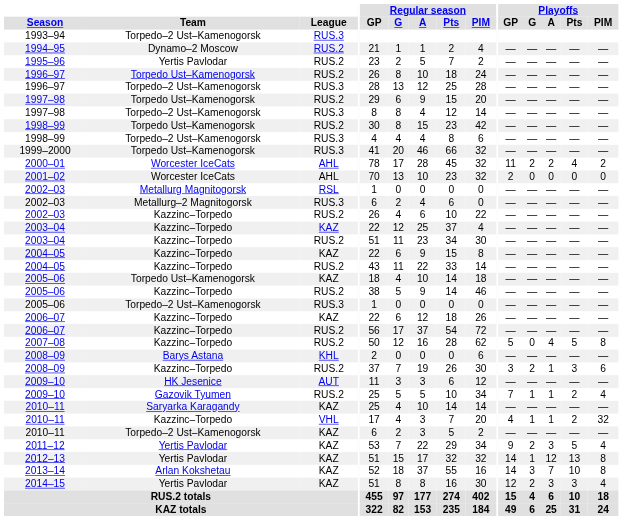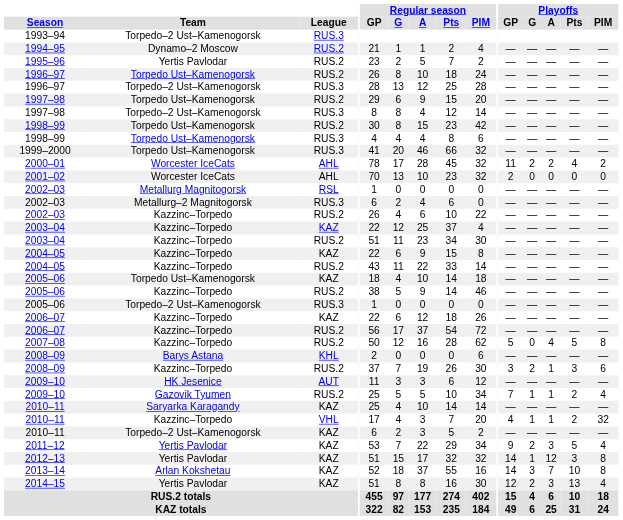 <table border="0" cellpadding="1" cellspacing="0" style="text-align:center; width:60em">
 <tr bgcolor="#e0e0e0">
 <th colspan="3" bgcolor="#ffffff"></th>
 <th rowspan="99" bgcolor="#ffffff"></th>
 <th colspan="5"><a href='#'>Regular season</a></th>
 <th rowspan="99" bgcolor="#ffffff"></th>
 <th colspan="5"><a href='#'>Playoffs</a></th>
 </tr>
 <tr bgcolor="#e0e0e0">
 <th><a href='#'>Season</a></th>
 <th>Team</th>
 <th>League</th>
 <th>GP</th>
 <th><a href='#'>G</a></th>
 <th><a href='#'>A</a></th>
 <th><a href='#'>Pts</a></th>
 <th><a href='#'>PIM</a></th>
 <th>GP</th>
 <th>G</th>
 <th>A</th>
 <th>Pts</th>
 <th>PIM</th>
 </tr>
 <tr>
 <td>1993–94</td>
 <td>Torpedo–2 Ust–Kamenogorsk</td>
 <td><a href='#'>RUS.3</a></td>
 <td></td>
 <td></td>
 <td></td>
 <td></td>
 <td></td>
 <td></td>
 <td></td>
 <td></td>
 <td></td>
 <td></td>
 </tr>
 <tr bgcolor="#f0f0f0">
 <td><a href='#'>1994–95</a></td>
 <td>Dynamo–2 Moscow</td>
 <td><a href='#'>RUS.2</a></td>
 <td>21</td>
 <td>1</td>
 <td>1</td>
 <td>2</td>
 <td>4</td>
 <td>—</td>
 <td>—</td>
 <td>—</td>
 <td>—</td>
 <td>—</td>
 </tr>
 <tr>
 <td><a href='#'>1995–96</a></td>
 <td>Yertis Pavlodar</td>
 <td>RUS.2</td>
 <td>23</td>
 <td>2</td>
 <td>5</td>
 <td>7</td>
 <td>2</td>
 <td>—</td>
 <td>—</td>
 <td>—</td>
 <td>—</td>
 <td>—</td>
 </tr>
 <tr bgcolor="#f0f0f0">
 <td><a href='#'>1996–97</a></td>
 <td><a href='#'>Torpedo Ust–Kamenogorsk</a></td>
 <td>RUS.2</td>
 <td>26</td>
 <td>8</td>
 <td>10</td>
 <td>18</td>
 <td>24</td>
 <td>—</td>
 <td>—</td>
 <td>—</td>
 <td>—</td>
 <td>—</td>
 </tr>
 <tr>
 <td>1996–97</td>
 <td>Torpedo–2 Ust–Kamenogorsk</td>
 <td>RUS.3</td>
 <td>28</td>
 <td>13</td>
 <td>12</td>
 <td>25</td>
 <td>28</td>
 <td>—</td>
 <td>—</td>
 <td>—</td>
 <td>—</td>
 <td>—</td>
 </tr>
 <tr bgcolor="#f0f0f0">
 <td><a href='#'>1997–98</a></td>
 <td>Torpedo Ust–Kamenogorsk</td>
 <td>RUS.2</td>
 <td>29</td>
 <td>6</td>
 <td>9</td>
 <td>15</td>
 <td>20</td>
 <td>—</td>
 <td>—</td>
 <td>—</td>
 <td>—</td>
 <td>—</td>
 </tr>
 <tr>
 <td>1997–98</td>
 <td>Torpedo–2 Ust–Kamenogorsk</td>
 <td>RUS.3</td>
 <td>8</td>
 <td>8</td>
 <td>4</td>
 <td>12</td>
 <td>14</td>
 <td>—</td>
 <td>—</td>
 <td>—</td>
 <td>—</td>
 <td>—</td>
 </tr>
 <tr bgcolor="#f0f0f0">
 <td><a href='#'>1998–99</a></td>
 <td>Torpedo Ust–Kamenogorsk</td>
 <td>RUS.2</td>
 <td>30</td>
 <td>8</td>
 <td>15</td>
 <td>23</td>
 <td>42</td>
 <td>—</td>
 <td>—</td>
 <td>—</td>
 <td>—</td>
 <td>—</td>
 </tr>
 <tr>
 <td>1998–99</td>
-<td>Torpedo–2 Ust–Kamenogorsk</td>
+<td><a href='#'>Torpedo Ust–Kamenogorsk</a></td>
 <td>RUS.3</td>
 <td>4</td>
 <td>4</td>
 <td>4</td>
 <td>8</td>
 <td>6</td>
 <td>—</td>
 <td>—</td>
 <td>—</td>
 <td>—</td>
 <td>—</td>
 </tr>
 <tr bgcolor="#f0f0f0">
 <td>1999–2000</td>
 <td>Torpedo Ust–Kamenogorsk</td>
 <td>RUS.3</td>
 <td>41</td>
 <td>20</td>
 <td>46</td>
 <td>66</td>
 <td>32</td>
 <td>—</td>
 <td>—</td>
 <td>—</td>
 <td>—</td>
 <td>—</td>
 </tr>
 <tr>
 <td><a href='#'>2000–01</a></td>
 <td><a href='#'>Worcester IceCats</a></td>
 <td><a href='#'>AHL</a></td>
 <td>78</td>
 <td>17</td>
 <td>28</td>
 <td>45</td>
 <td>32</td>
 <td>11</td>
 <td>2</td>
 <td>2</td>
 <td>4</td>
 <td>2</td>
 </tr>
 <tr bgcolor="#f0f0f0">
 <td><a href='#'>2001–02</a></td>
 <td>Worcester IceCats</td>
 <td>AHL</td>
 <td>70</td>
 <td>13</td>
 <td>10</td>
 <td>23</td>
 <td>32</td>
 <td>2</td>
 <td>0</td>
 <td>0</td>
 <td>0</td>
 <td>0</td>
 </tr>
 <tr>
 <td><a href='#'>2002–03</a></td>
 <td><a href='#'>Metallurg Magnitogorsk</a></td>
 <td><a href='#'>RSL</a></td>
 <td>1</td>
 <td>0</td>
 <td>0</td>
 <td>0</td>
 <td>0</td>
 <td>—</td>
 <td>—</td>
 <td>—</td>
 <td>—</td>
 <td>—</td>
 </tr>
 <tr bgcolor="#f0f0f0">
 <td>2002–03</td>
 <td>Metallurg–2 Magnitogorsk</td>
 <td>RUS.3</td>
 <td>6</td>
 <td>2</td>
 <td>4</td>
 <td>6</td>
 <td>0</td>
 <td>—</td>
 <td>—</td>
 <td>—</td>
 <td>—</td>
 <td>—</td>
 </tr>
 <tr>
 <td><a href='#'>2002–03</a></td>
 <td>Kazzinc–Torpedo</td>
 <td>RUS.2</td>
 <td>26</td>
 <td>4</td>
 <td>6</td>
 <td>10</td>
 <td>22</td>
 <td>—</td>
 <td>—</td>
 <td>—</td>
 <td>—</td>
 <td>—</td>
 </tr>
 <tr bgcolor="#f0f0f0">
 <td><a href='#'>2003–04</a></td>
 <td>Kazzinc–Torpedo</td>
 <td><a href='#'>KAZ</a></td>
 <td>22</td>
 <td>12</td>
 <td>25</td>
 <td>37</td>
 <td>4</td>
 <td>—</td>
 <td>—</td>
 <td>—</td>
 <td>—</td>
 <td>—</td>
 </tr>
 <tr>
 <td><a href='#'>2003–04</a></td>
 <td>Kazzinc–Torpedo</td>
 <td>RUS.2</td>
 <td>51</td>
 <td>11</td>
 <td>23</td>
 <td>34</td>
 <td>30</td>
 <td>—</td>
 <td>—</td>
 <td>—</td>
 <td>—</td>
 <td>—</td>
 </tr>
 <tr bgcolor="#f0f0f0">
 <td><a href='#'>2004–05</a></td>
 <td>Kazzinc–Torpedo</td>
 <td>KAZ</td>
 <td>22</td>
 <td>6</td>
 <td>9</td>
 <td>15</td>
 <td>8</td>
 <td>—</td>
 <td>—</td>
 <td>—</td>
 <td>—</td>
 <td>—</td>
 </tr>
 <tr>
 <td><a href='#'>2004–05</a></td>
 <td>Kazzinc–Torpedo</td>
 <td>RUS.2</td>
 <td>43</td>
 <td>11</td>
 <td>22</td>
 <td>33</td>
 <td>14</td>
 <td>—</td>
 <td>—</td>
 <td>—</td>
 <td>—</td>
 <td>—</td>
 </tr>
 <tr bgcolor="#f0f0f0">
 <td><a href='#'>2005–06</a></td>
 <td>Torpedo Ust–Kamenogorsk</td>
 <td>KAZ</td>
 <td>18</td>
 <td>4</td>
 <td>10</td>
 <td>14</td>
 <td>18</td>
 <td>—</td>
 <td>—</td>
 <td>—</td>
 <td>—</td>
 <td>—</td>
 </tr>
 <tr>
 <td><a href='#'>2005–06</a></td>
 <td>Kazzinc–Torpedo</td>
 <td>RUS.2</td>
 <td>38</td>
 <td>5</td>
 <td>9</td>
 <td>14</td>
 <td>46</td>
 <td>—</td>
 <td>—</td>
 <td>—</td>
 <td>—</td>
 <td>—</td>
 </tr>
 <tr bgcolor="#f0f0f0">
 <td>2005–06</td>
 <td>Torpedo–2 Ust–Kamenogorsk</td>
 <td>RUS.3</td>
 <td>1</td>
 <td>0</td>
 <td>0</td>
 <td>0</td>
 <td>0</td>
 <td>—</td>
 <td>—</td>
 <td>—</td>
 <td>—</td>
 <td>—</td>
 </tr>
 <tr>
 <td><a href='#'>2006–07</a></td>
 <td>Kazzinc–Torpedo</td>
 <td>KAZ</td>
 <td>22</td>
 <td>6</td>
 <td>12</td>
 <td>18</td>
 <td>26</td>
 <td>—</td>
 <td>—</td>
 <td>—</td>
 <td>—</td>
 <td>—</td>
 </tr>
 <tr bgcolor="#f0f0f0">
 <td><a href='#'>2006–07</a></td>
 <td>Kazzinc–Torpedo</td>
 <td>RUS.2</td>
 <td>56</td>
 <td>17</td>
 <td>37</td>
 <td>54</td>
 <td>72</td>
 <td>—</td>
 <td>—</td>
 <td>—</td>
 <td>—</td>
 <td>—</td>
 </tr>
 <tr>
 <td><a href='#'>2007–08</a></td>
 <td>Kazzinc–Torpedo</td>
 <td>RUS.2</td>
 <td>50</td>
 <td>12</td>
 <td>16</td>
 <td>28</td>
 <td>62</td>
 <td>5</td>
 <td>0</td>
 <td>4</td>
 <td>5</td>
 <td>8</td>
 </tr>
 <tr bgcolor="#f0f0f0">
 <td><a href='#'>2008–09</a></td>
 <td><a href='#'>Barys Astana</a></td>
 <td><a href='#'>KHL</a></td>
 <td>2</td>
 <td>0</td>
 <td>0</td>
 <td>0</td>
 <td>6</td>
 <td>—</td>
 <td>—</td>
 <td>—</td>
 <td>—</td>
 <td>—</td>
 </tr>
 <tr>
 <td><a href='#'>2008–09</a></td>
 <td>Kazzinc–Torpedo</td>
 <td>RUS.2</td>
 <td>37</td>
 <td>7</td>
 <td>19</td>
 <td>26</td>
 <td>30</td>
 <td>3</td>
 <td>2</td>
 <td>1</td>
 <td>3</td>
 <td>6</td>
 </tr>
 <tr bgcolor="#f0f0f0">
 <td><a href='#'>2009–10</a></td>
 <td><a href='#'>HK Jesenice</a></td>
 <td><a href='#'>AUT</a></td>
 <td>11</td>
 <td>3</td>
 <td>3</td>
 <td>6</td>
 <td>12</td>
 <td>—</td>
 <td>—</td>
 <td>—</td>
 <td>—</td>
 <td>—</td>
 </tr>
 <tr>
 <td><a href='#'>2009–10</a></td>
 <td><a href='#'>Gazovik Tyumen</a></td>
 <td>RUS.2</td>
 <td>25</td>
 <td>5</td>
 <td>5</td>
 <td>10</td>
 <td>34</td>
 <td>7</td>
 <td>1</td>
 <td>1</td>
 <td>2</td>
 <td>4</td>
 </tr>
 <tr bgcolor="#f0f0f0">
 <td><a href='#'>2010–11</a></td>
 <td><a href='#'>Saryarka Karagandy</a></td>
 <td>KAZ</td>
 <td>25</td>
 <td>4</td>
 <td>10</td>
 <td>14</td>
 <td>14</td>
 <td>—</td>
 <td>—</td>
 <td>—</td>
 <td>—</td>
 <td>—</td>
 </tr>
 <tr>
 <td><a href='#'>2010–11</a></td>
 <td>Kazzinc–Torpedo</td>
 <td><a href='#'>VHL</a></td>
 <td>17</td>
 <td>4</td>
 <td>3</td>
 <td>7</td>
 <td>20</td>
 <td>4</td>
 <td>1</td>
 <td>1</td>
 <td>2</td>
 <td>32</td>
 </tr>
 <tr bgcolor="#f0f0f0">
 <td>2010–11</td>
 <td>Torpedo–2 Ust–Kamenogorsk</td>
 <td>KAZ</td>
 <td>6</td>
 <td>2</td>
 <td>3</td>
 <td>5</td>
 <td>2</td>
 <td>—</td>
 <td>—</td>
 <td>—</td>
 <td>—</td>
 <td>—</td>
 </tr>
 <tr>
 <td><a href='#'>2011–12</a></td>
 <td><a href='#'>Yertis Pavlodar</a></td>
 <td>KAZ</td>
 <td>53</td>
 <td>7</td>
 <td>22</td>
 <td>29</td>
 <td>34</td>
 <td>9</td>
 <td>2</td>
 <td>3</td>
 <td>5</td>
 <td>4</td>
 </tr>
 <tr bgcolor="#f0f0f0">
 <td><a href='#'>2012–13</a></td>
 <td>Yertis Pavlodar</td>
 <td>KAZ</td>
 <td>51</td>
 <td>15</td>
 <td>17</td>
 <td>32</td>
 <td>32</td>
 <td>14</td>
 <td>1</td>
 <td>12</td>
-<td>13</td>
+<td>3</td>
 <td>8</td>
 </tr>
 <tr>
 <td><a href='#'>2013–14</a></td>
 <td><a href='#'>Arlan Kokshetau</a></td>
 <td>KAZ</td>
 <td>52</td>
 <td>18</td>
 <td>37</td>
 <td>55</td>
 <td>16</td>
 <td>14</td>
 <td>3</td>
 <td>7</td>
 <td>10</td>
 <td>8</td>
 </tr>
 <tr bgcolor="#f0f0f0">
 <td><a href='#'>2014–15</a></td>
 <td>Yertis Pavlodar</td>
 <td>KAZ</td>
 <td>51</td>
 <td>8</td>
 <td>8</td>
 <td>16</td>
 <td>30</td>
 <td>12</td>
 <td>2</td>
 <td>3</td>
-<td>3</td>
+<td>13</td>
 <td>4</td>
 </tr>
 <tr bgcolor="#e0e0e0">
 <th colspan="3">RUS.2 totals</th>
 <th>455</th>
 <th>97</th>
 <th>177</th>
 <th>274</th>
 <th>402</th>
 <th>15</th>
 <th>4</th>
 <th>6</th>
 <th>10</th>
 <th>18</th>
 </tr>
 <tr bgcolor="#e0e0e0">
 <th colspan="3">KAZ totals</th>
 <th>322</th>
 <th>82</th>
 <th>153</th>
 <th>235</th>
 <th>184</th>
 <th>49</th>
 <th>6</th>
 <th>25</th>
 <th>31</th>
 <th>24</th>
 </tr>
 </table>
